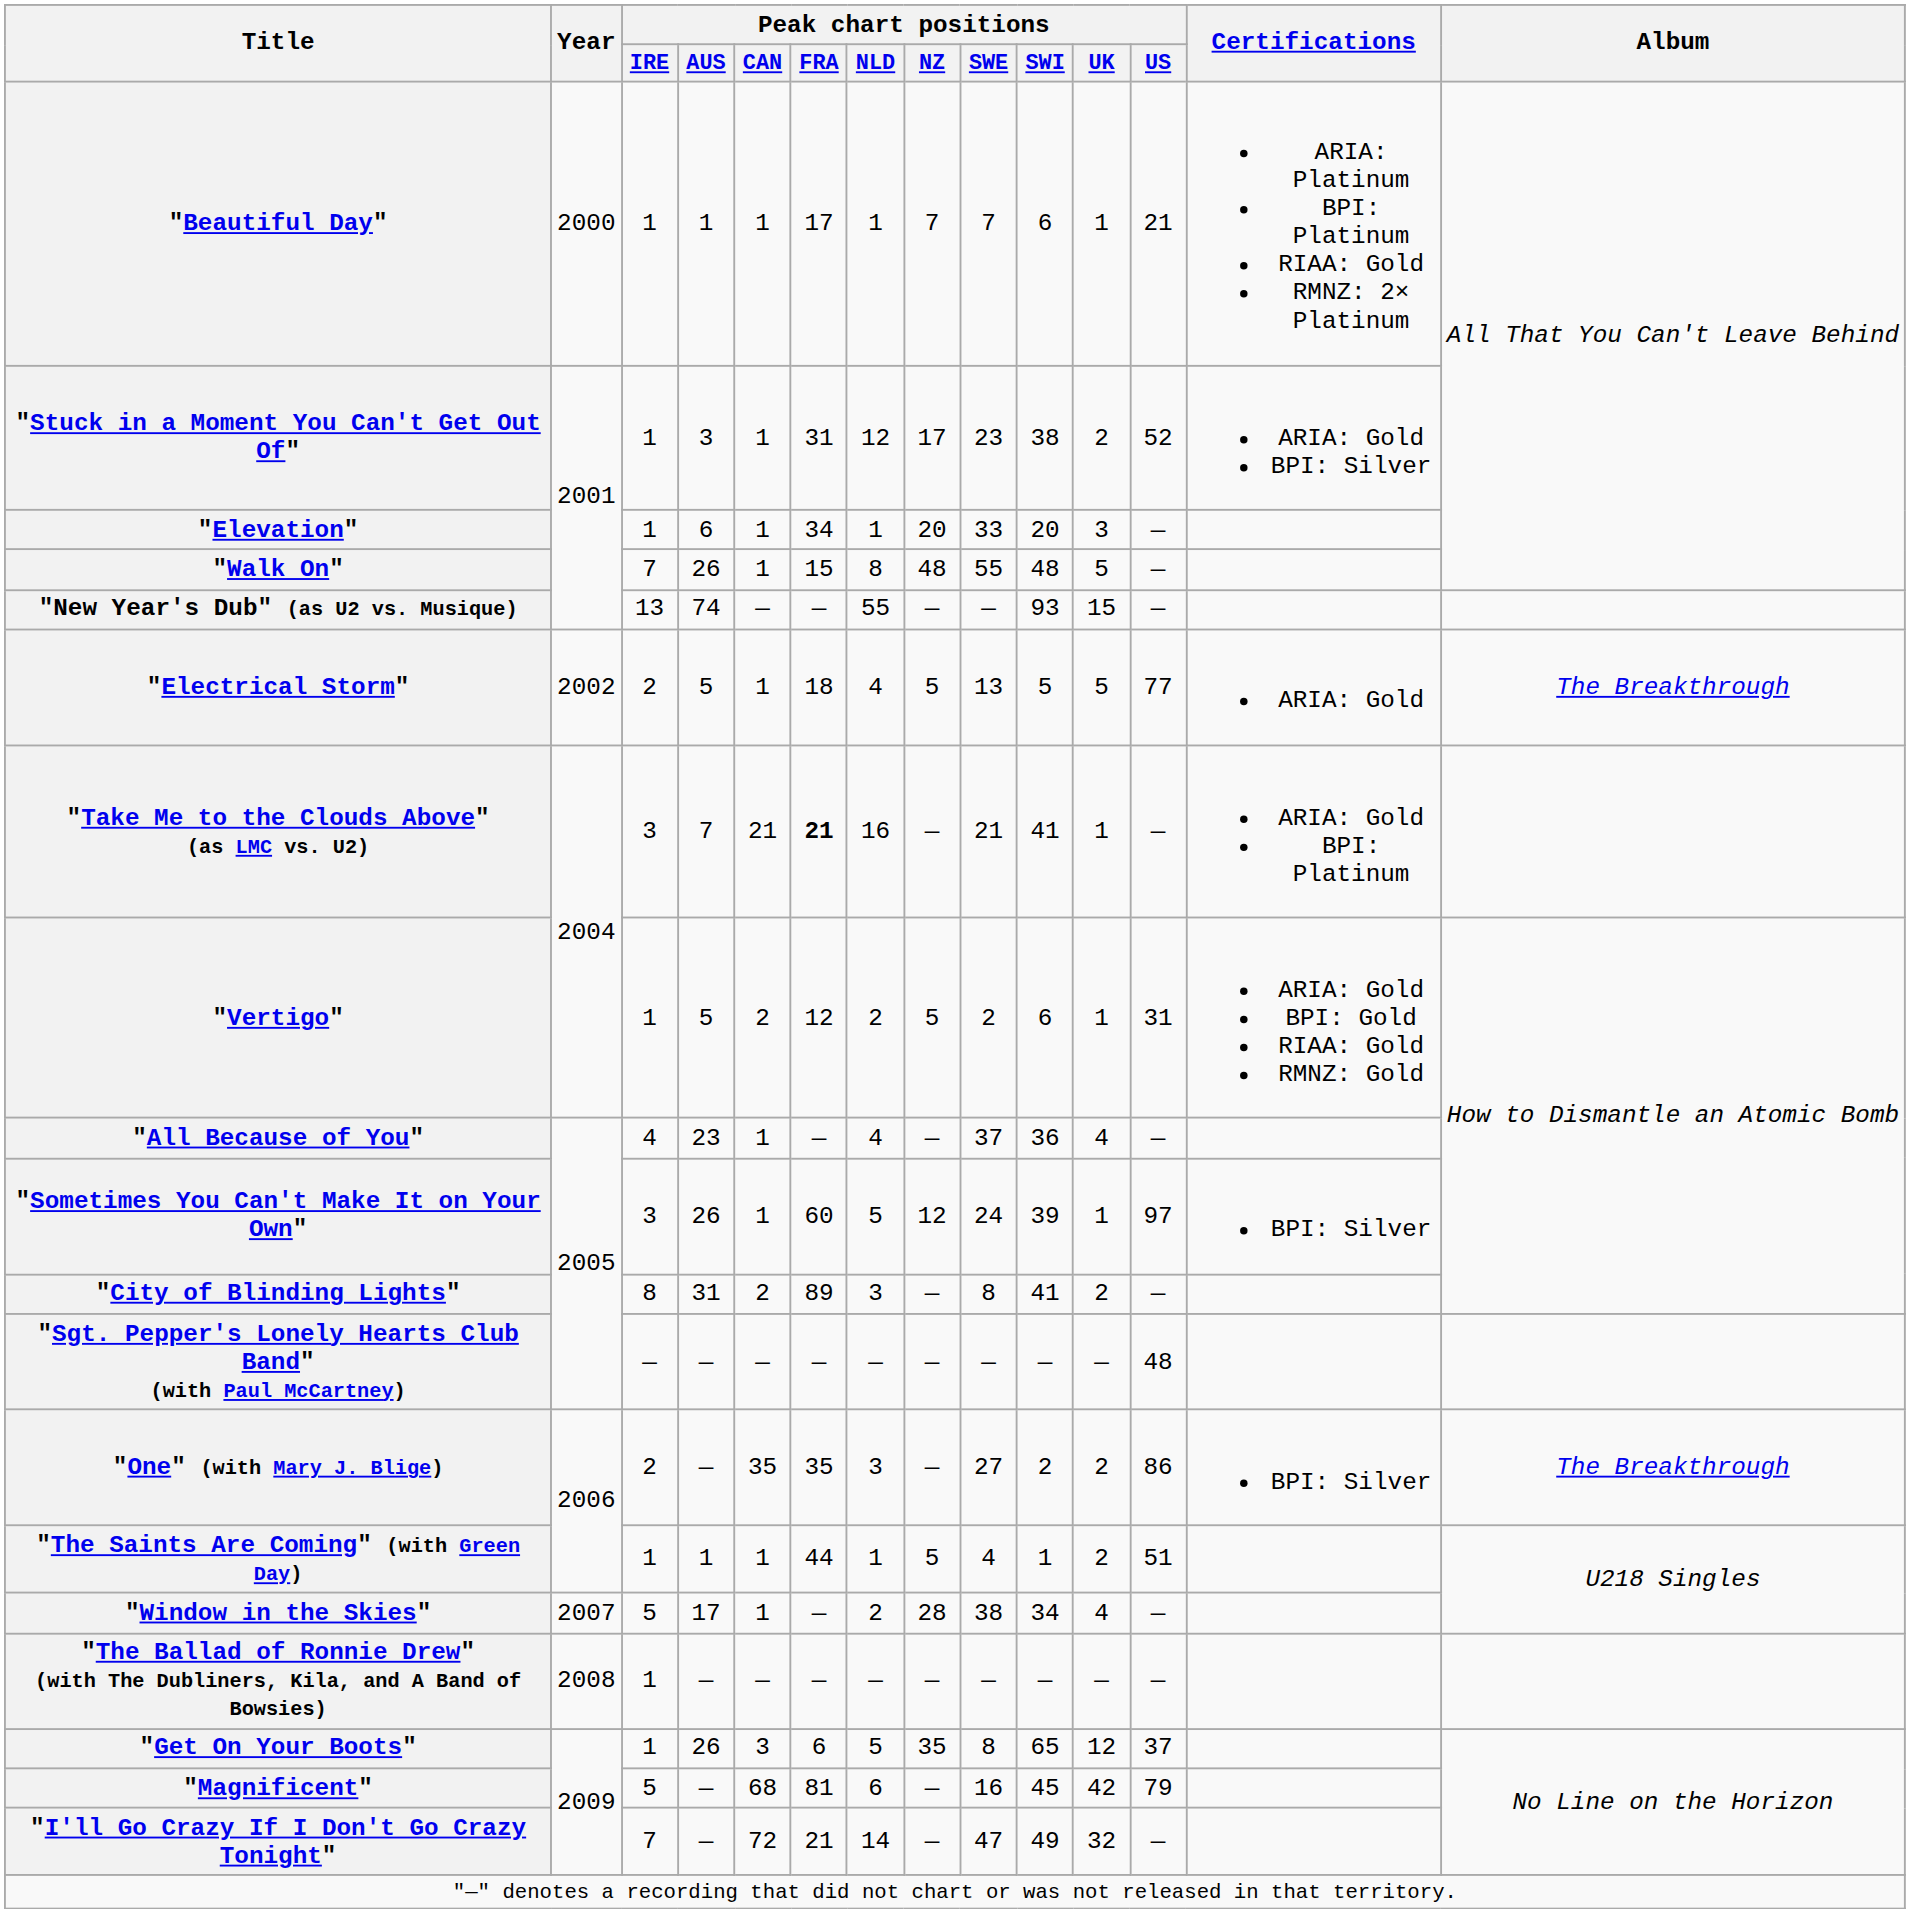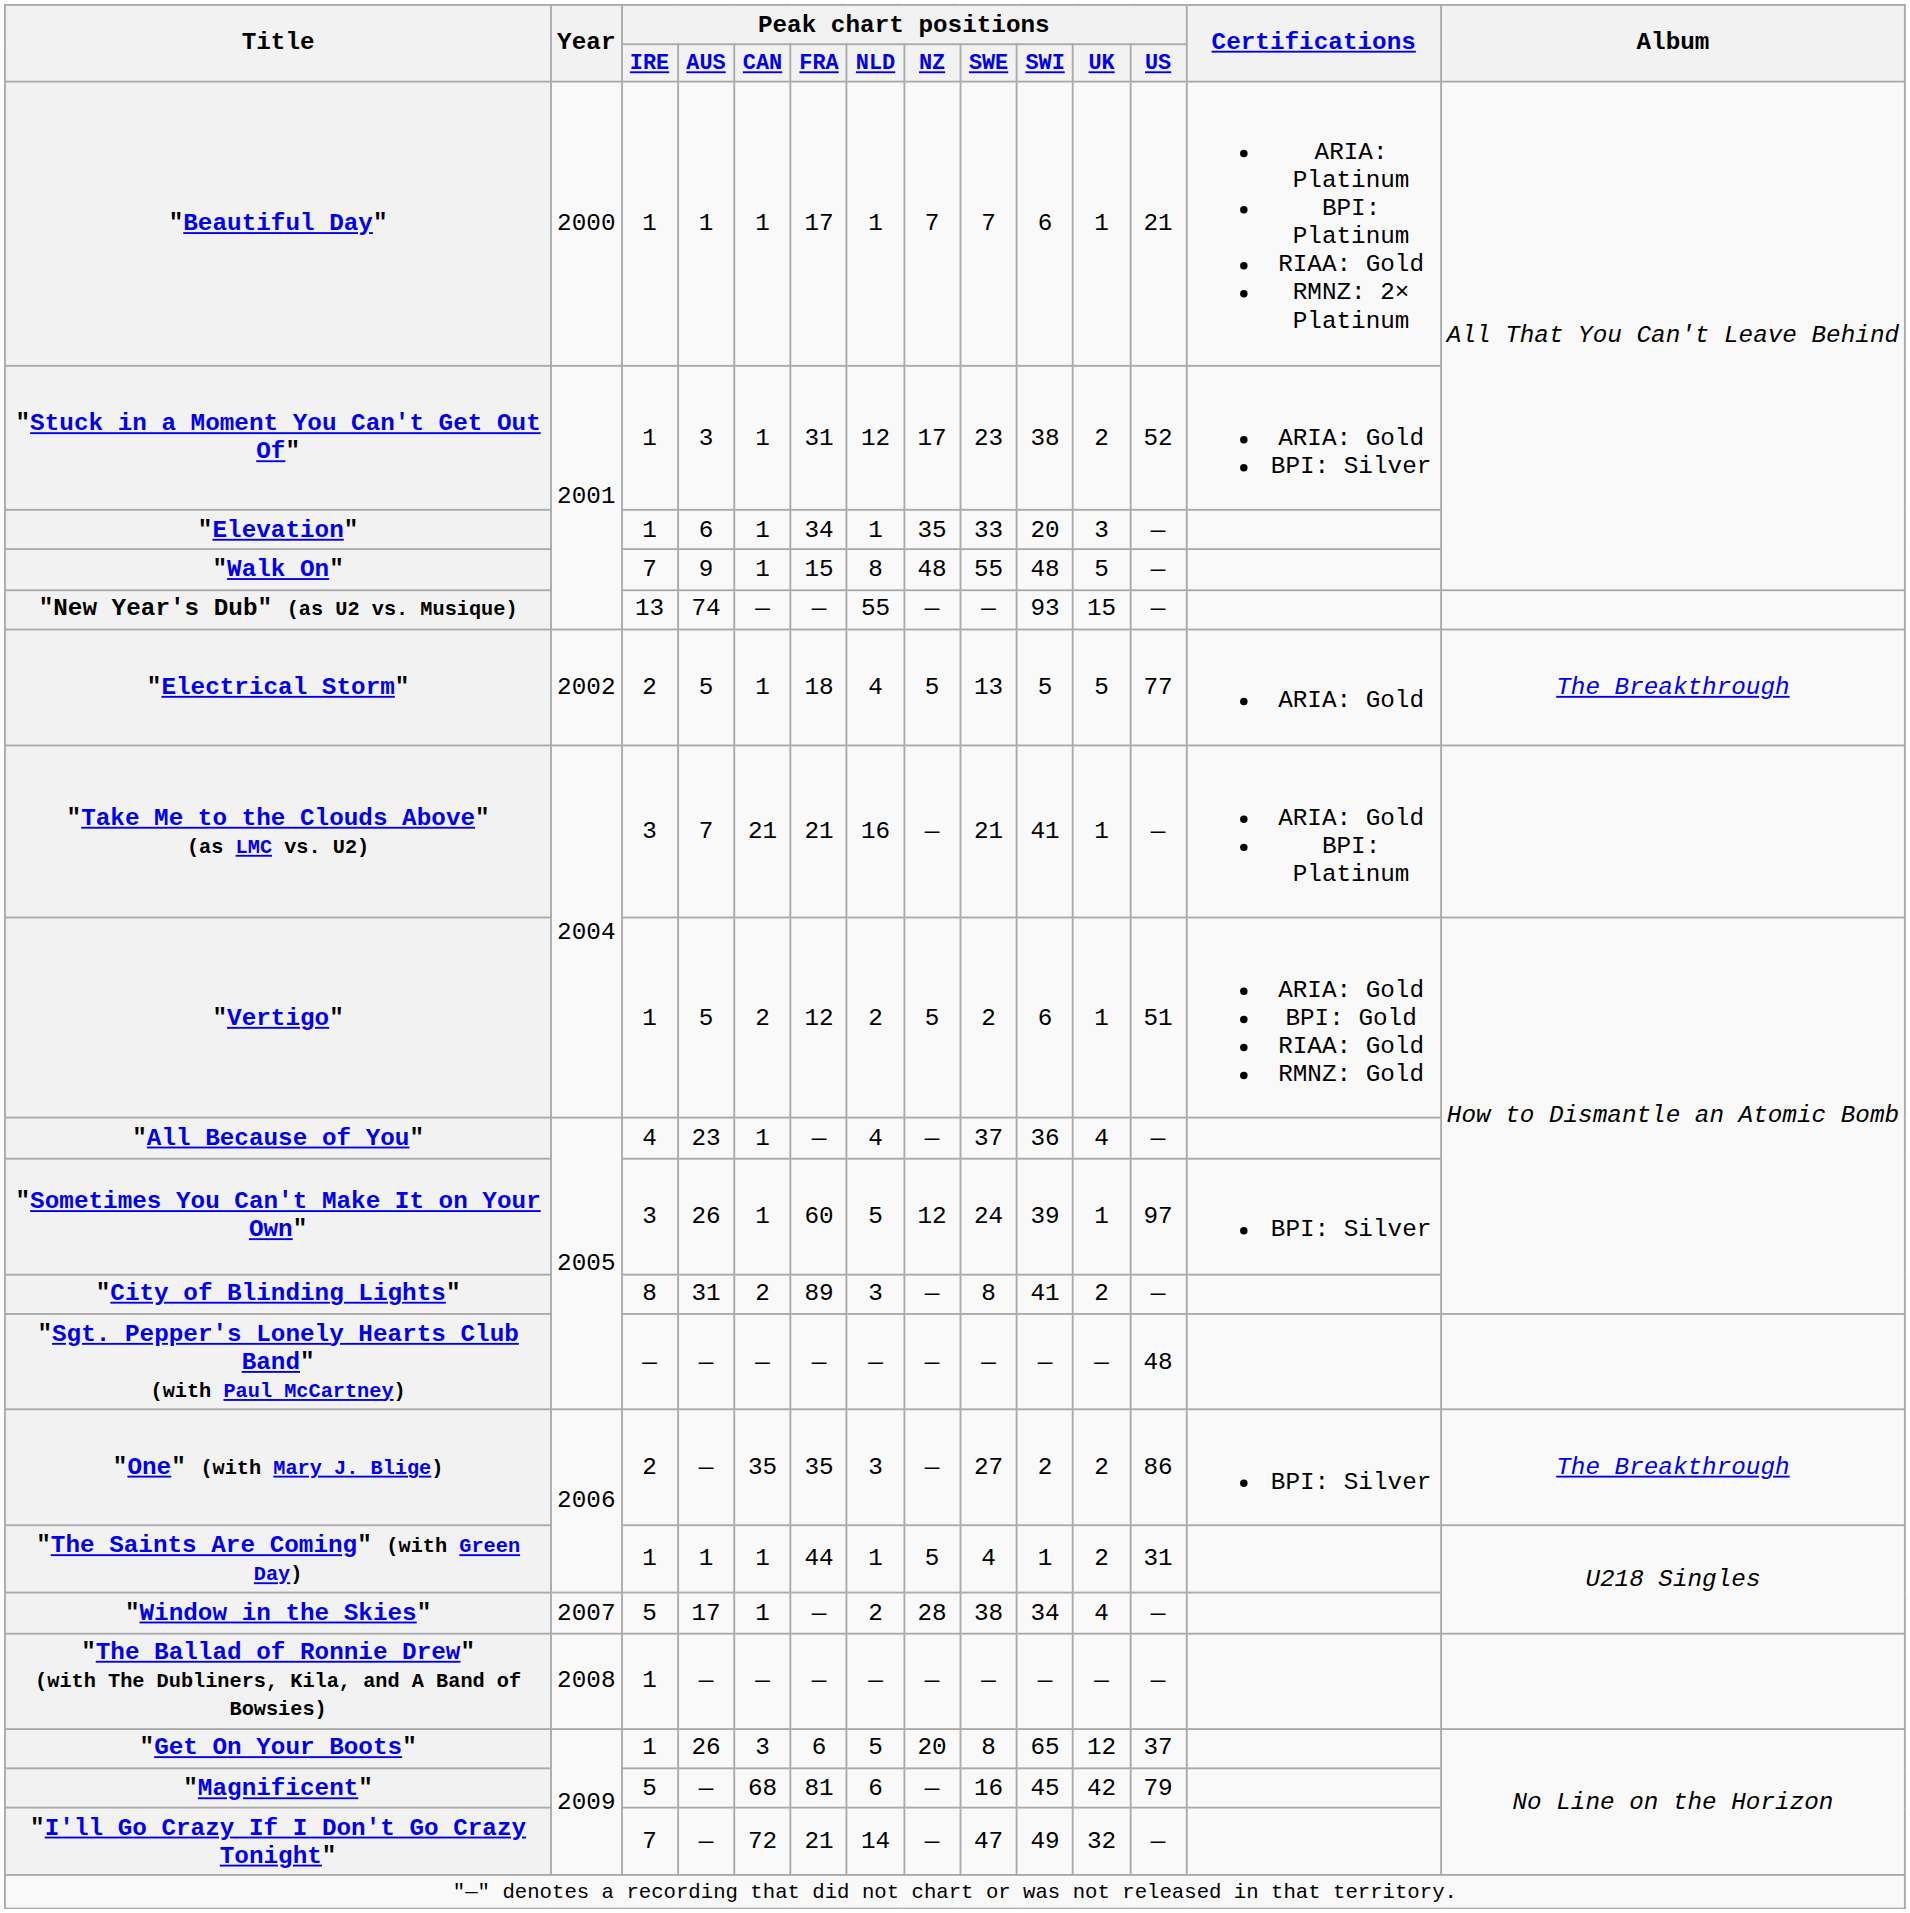 <table class="wikitable plainrowheaders" style="text-align:center;" border="1">
 <tr>
 <th scope="col" rowspan="2" style="width:22em;">Title</th>
 <th scope="col" rowspan="2">Year</th>
 <th scope="col" colspan="10">Peak chart positions</th>
 <th scope="col" rowspan="2" style="width:10em;"><a href='#'>Certifications</a></th>
 <th scope="col" rowspan="2">Album</th>
 </tr>
 <tr>
 <th scope="col" style="width:2.1em;font-size:90%;"><a href='#'>IRE</a><br></th>
 <th scope="col" style="width:2.1em;font-size:90%;"><a href='#'>AUS</a><br></th>
 <th scope="col" style="width:2.1em;font-size:90%;"><a href='#'>CAN</a><br></th>
 <th scope="col" style="width:2.1em;font-size:90%;"><a href='#'>FRA</a><br></th>
 <th scope="col" style="width:2.1em;font-size:90%;"><a href='#'>NLD</a><br></th>
 <th scope="col" style="width:2.1em;font-size:90%;"><a href='#'>NZ</a><br></th>
 <th scope="col" style="width:2.1em;font-size:90%;"><a href='#'>SWE</a><br></th>
 <th scope="col" style="width:2.1em;font-size:90%;"><a href='#'>SWI</a><br></th>
 <th scope="col" style="width:2.1em;font-size:90%;"><a href='#'>UK</a><br></th>
 <th scope="col" style="width:2.1em;font-size:90%;"><a href='#'>US</a><br></th>
 </tr>
 <tr>
 <th scope="row">"<a href='#'>Beautiful Day</a>"</th>
 <td>2000</td>
 <td>1</td>
 <td>1</td>
 <td>1</td>
 <td>17</td>
 <td>1</td>
 <td>7</td>
 <td>7</td>
 <td>6</td>
 <td>1</td>
 <td>21</td>
 <td><br><ul><li>ARIA: Platinum</li><li>BPI: Platinum</li><li>RIAA: Gold</li><li>RMNZ: 2× Platinum</li></ul></td>
 <td rowspan="4"><em>All That You Can't Leave Behind</em></td>
 </tr>
 <tr>
 <th scope="row">"<a href='#'>Stuck in a Moment You Can't Get Out Of</a>"</th>
 <td rowspan=4>2001</td>
 <td>1</td>
 <td>3</td>
 <td>1</td>
 <td>31</td>
 <td>12</td>
 <td>17</td>
 <td>23</td>
 <td>38</td>
 <td>2</td>
 <td>52</td>
 <td><br><ul><li>ARIA: Gold</li><li>BPI: Silver</li></ul></td>
 </tr>
 <tr>
 <th scope="row">"<a href='#'>Elevation</a>"</th>
 <td>1</td>
 <td>6</td>
 <td>1</td>
 <td>34</td>
 <td>1</td>
-<td>20</td>
+<td>35</td>
 <td>33</td>
 <td>20</td>
 <td>3</td>
 <td>—</td>
 <td></td>
 </tr>
 <tr>
 <th scope="row">"<a href='#'>Walk On</a>"</th>
 <td>7</td>
-<td>26</td>
+<td>9</td>
 <td>1</td>
 <td>15</td>
 <td>8</td>
 <td>48</td>
 <td>55</td>
 <td>48</td>
 <td>5</td>
 <td>—</td>
 <td></td>
 </tr>
 <tr>
 <th scope="row">"New Year's Dub" <small>(as U2 vs. Musique)</small></th>
 <td>13</td>
 <td>74</td>
 <td>—</td>
 <td>—</td>
 <td>55</td>
 <td>—</td>
 <td>—</td>
 <td>93</td>
 <td>15</td>
 <td>—</td>
 <td></td>
 <td></td>
 </tr>
 <tr>
 <th scope="row">"<a href='#'>Electrical Storm</a>"</th>
 <td>2002</td>
 <td>2</td>
 <td>5</td>
 <td>1</td>
 <td>18</td>
 <td>4</td>
 <td>5</td>
 <td>13</td>
 <td>5</td>
 <td>5</td>
 <td>77</td>
 <td><br><ul><li>ARIA: Gold</li></ul></td>
 <td><em><a href='#'>The Breakthrough</a></em></td>
 </tr>
 <tr>
 <th scope="row">"<a href='#'>Take Me to the Clouds Above</a>"<br><small>(as <a href='#'>LMC</a> vs. U2)</small></th>
 <td rowspan=2>2004</td>
 <td>3</td>
 <td>7</td>
 <td>21</td>
-<td><strong>21</strong></td>
+<td>21</td>
 <td>16</td>
 <td>—</td>
 <td>21</td>
 <td>41</td>
 <td>1</td>
 <td>—</td>
 <td><br><ul><li>ARIA: Gold</li><li>BPI: Platinum</li></ul></td>
 <td></td>
 </tr>
 <tr>
 <th scope="row">"<a href='#'>Vertigo</a>"</th>
 <td>1</td>
 <td>5</td>
 <td>2</td>
 <td>12</td>
 <td>2</td>
 <td>5</td>
 <td>2</td>
 <td>6</td>
 <td>1</td>
-<td>31</td>
+<td>51</td>
 <td><br><ul><li>ARIA: Gold</li><li>BPI: Gold</li><li>RIAA: Gold</li><li>RMNZ: Gold</li></ul></td>
 <td rowspan="4"><em>How to Dismantle an Atomic Bomb</em></td>
 </tr>
 <tr>
 <th scope="row">"<a href='#'>All Because of You</a>"</th>
 <td rowspan="4">2005</td>
 <td>4</td>
 <td>23</td>
 <td>1</td>
 <td>—</td>
 <td>4</td>
 <td>—</td>
 <td>37</td>
 <td>36</td>
 <td>4</td>
 <td>—</td>
 <td></td>
 </tr>
 <tr>
 <th scope="row">"<a href='#'>Sometimes You Can't Make It on Your Own</a>"</th>
 <td>3</td>
 <td>26</td>
 <td>1</td>
 <td>60</td>
 <td>5</td>
 <td>12</td>
 <td>24</td>
 <td>39</td>
 <td>1</td>
 <td>97</td>
 <td><br><ul><li>BPI: Silver</li></ul></td>
 </tr>
 <tr>
 <th scope="row">"<a href='#'>City of Blinding Lights</a>"</th>
 <td>8</td>
 <td>31</td>
 <td>2</td>
 <td>89</td>
 <td>3</td>
 <td>—</td>
 <td>8</td>
 <td>41</td>
 <td>2</td>
 <td>—</td>
 <td></td>
 </tr>
 <tr>
 <th scope="row">"<a href='#'>Sgt. Pepper's Lonely Hearts Club Band</a>"<br><small>(with <a href='#'>Paul McCartney</a>)</small></th>
 <td>—</td>
 <td>—</td>
 <td>—</td>
 <td>—</td>
 <td>—</td>
 <td>—</td>
 <td>—</td>
 <td>—</td>
 <td>—</td>
 <td>48</td>
 <td></td>
 <td></td>
 </tr>
 <tr>
 <th scope="row">"<a href='#'>One</a>" <small>(with <a href='#'>Mary J. Blige</a>)</small></th>
 <td rowspan=2>2006</td>
 <td>2</td>
 <td>—</td>
 <td>35</td>
 <td>35</td>
 <td>3</td>
 <td>—</td>
 <td>27</td>
 <td>2</td>
 <td>2</td>
 <td>86</td>
 <td><br><ul><li>BPI: Silver</li></ul></td>
 <td><em><a href='#'>The Breakthrough</a></em></td>
 </tr>
 <tr>
 <th scope="row">"<a href='#'>The Saints Are Coming</a>" <small>(with <a href='#'>Green Day</a>)</small></th>
 <td>1</td>
 <td>1</td>
 <td>1</td>
 <td>44</td>
 <td>1</td>
 <td>5</td>
 <td>4</td>
 <td>1</td>
 <td>2</td>
-<td>51</td>
+<td>31</td>
 <td></td>
 <td rowspan="2"><em>U218 Singles</em></td>
 </tr>
 <tr>
 <th scope="row">"<a href='#'>Window in the Skies</a>"</th>
 <td>2007</td>
 <td>5</td>
 <td>17</td>
 <td>1</td>
 <td>—</td>
 <td>2</td>
 <td>28</td>
 <td>38</td>
 <td>34</td>
 <td>4</td>
 <td>—</td>
 <td></td>
 </tr>
 <tr>
 <th scope="row">"<a href='#'>The Ballad of Ronnie Drew</a>" <br><small>(with The Dubliners, Kila, and A Band of Bowsies)</small></th>
 <td>2008</td>
 <td>1</td>
 <td>—</td>
 <td>—</td>
 <td>—</td>
 <td>—</td>
 <td>—</td>
 <td>—</td>
 <td>—</td>
 <td>—</td>
 <td>—</td>
 <td></td>
 <td></td>
 </tr>
 <tr>
 <th scope="row">"<a href='#'>Get On Your Boots</a>"</th>
 <td rowspan=3>2009</td>
 <td>1</td>
 <td>26</td>
 <td>3</td>
 <td>6</td>
 <td>5</td>
-<td>35</td>
+<td>20</td>
 <td>8</td>
 <td>65</td>
 <td>12</td>
 <td>37</td>
 <td></td>
 <td rowspan="3"><em>No Line on the Horizon</em></td>
 </tr>
 <tr>
 <th scope="row">"<a href='#'>Magnificent</a>"</th>
 <td>5</td>
 <td>—</td>
 <td>68</td>
 <td>81</td>
 <td>6</td>
 <td>—</td>
 <td>16</td>
 <td>45</td>
 <td>42</td>
 <td>79</td>
 <td></td>
 </tr>
 <tr>
 <th scope="row">"<a href='#'>I'll Go Crazy If I Don't Go Crazy Tonight</a>"</th>
 <td>7</td>
 <td>—</td>
 <td>72</td>
 <td>21</td>
 <td>14</td>
 <td>—</td>
 <td>47</td>
 <td>49</td>
 <td>32</td>
 <td>—</td>
 <td></td>
 </tr>
 <tr>
 <td colspan="14" style="font-size:85%">"—" denotes a recording that did not chart or was not released in that territory.</td>
 </tr>
 </table>
